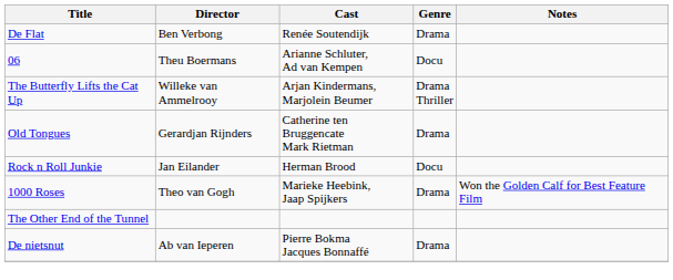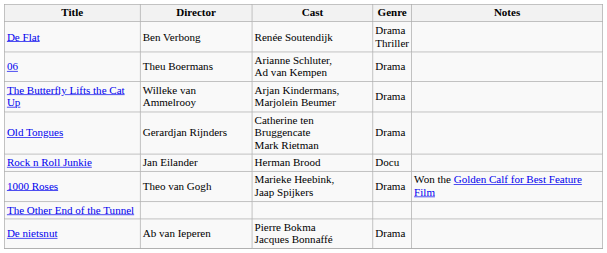 <table class="wikitable">
 <tr>
 <th>Title</th>
 <th>Director</th>
 <th>Cast</th>
 <th>Genre</th>
 <th>Notes</th>
 </tr>
 <tr>
 <td><a href='#'>De Flat</a></td>
 <td>Ben Verbong</td>
 <td>Renée Soutendijk</td>
-<td>Drama</td>
+<td>Drama<br>Thriller</td>
 <td></td>
 </tr>
 <tr>
 <td><a href='#'>06</a></td>
 <td>Theu Boermans</td>
 <td>Arianne Schluter,<br>Ad van Kempen</td>
-<td>Docu</td>
+<td>Drama</td>
 <td></td>
 </tr>
 <tr>
 <td><a href='#'>The Butterfly Lifts the Cat Up</a></td>
 <td>Willeke van Ammelrooy</td>
 <td>Arjan Kindermans,<br>Marjolein Beumer</td>
-<td>Drama<br>Thriller</td>
+<td>Drama</td>
 <td></td>
 </tr>
 <tr>
 <td><a href='#'>Old Tongues</a></td>
 <td>Gerardjan Rijnders</td>
 <td>Catherine ten Bruggencate<br>Mark Rietman</td>
 <td>Drama</td>
 <td></td>
 </tr>
 <tr>
 <td><a href='#'>Rock n Roll Junkie</a></td>
 <td>Jan Eilander</td>
 <td>Herman Brood</td>
 <td>Docu</td>
 <td></td>
 </tr>
 <tr>
 <td><a href='#'>1000 Roses</a></td>
 <td>Theo van Gogh</td>
 <td>Marieke Heebink,<br>Jaap Spijkers</td>
 <td>Drama</td>
 <td>Won the <a href='#'>Golden Calf for Best Feature Film</a></td>
 </tr>
 <tr>
 <td><a href='#'>The Other End of the Tunnel</a></td>
 <td></td>
 <td></td>
 <td></td>
 <td></td>
 </tr>
 <tr>
 <td><a href='#'>De nietsnut</a></td>
 <td>Ab van Ieperen</td>
 <td>Pierre Bokma<br>Jacques Bonnaffé</td>
 <td>Drama</td>
 <td></td>
 </tr>
 <tr>
 </tr>
 </table>
